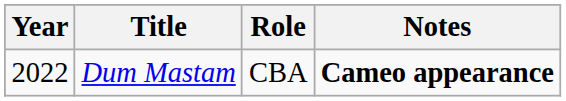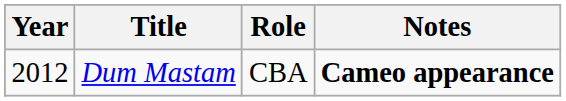 <table Class="wikitable plainrowheaders">
 <tr>
 <th>Year</th>
 <th>Title</th>
 <th>Role</th>
 <th>Notes</th>
 </tr>
 <tr>
-<td>2022</td>
+<td>2012</td>
 <td><em><a href='#'>Dum Mastam</a></em></td>
 <td>CBA</td>
 <td><strong>Cameo appearance</strong></td>
 </tr>
 </table>
